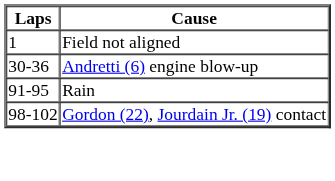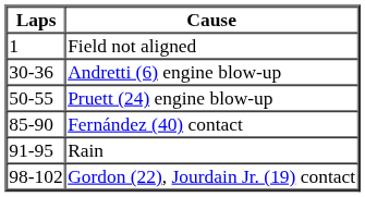 <table border=2 cellspacing=0>
 <tr>
 <th>Laps</th>
 <th>Cause</th>
 </tr>
 <tr>
 <td>1</td>
 <td>Field not aligned</td>
 </tr>
 <tr>
 <td>30-36</td>
 <td><a href='#'>Andretti (6)</a> engine blow-up</td>
 </tr>
 <tr>
+<td>50-55</td>
+<td><a href='#'>Pruett (24)</a> engine blow-up</td>
+</tr>
+<tr>
+<td>85-90</td>
+<td><a href='#'>Fernández (40)</a> contact</td>
+</tr>
+<tr>
 <td>91-95</td>
 <td>Rain</td>
 </tr>
 <tr>
 <td>98-102</td>
 <td><a href='#'>Gordon (22)</a>, <a href='#'>Jourdain Jr. (19)</a> contact</td>
 </tr>
 </table>
